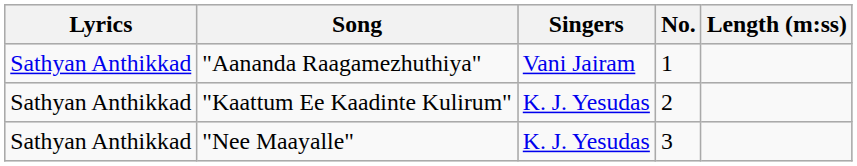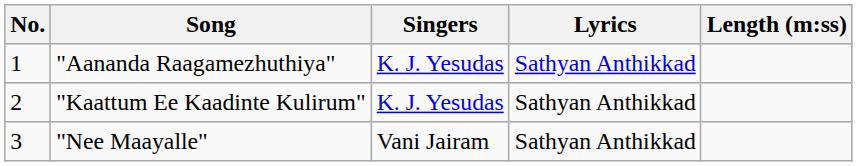 <table class="wikitable" style="font-size:95%;">
 <tr>
-<th>Lyrics</th>
+<th>No.</th>
 <th>Song</th>
 <th>Singers</th>
-<th>No.</th>
+<th>Lyrics</th>
 <th>Length (m:ss)</th>
 </tr>
 <tr>
+<td>1</td>
+<td>"Aananda Raagamezhuthiya"</td>
+<td><a href='#'>K. J. Yesudas</a></td>
 <td><a href='#'>Sathyan Anthikkad</a></td>
-<td>"Aananda Raagamezhuthiya"</td>
-<td><a href='#'>Vani Jairam</a></td>
-<td>1</td>
 <td></td>
 </tr>
 <tr>
-<td>Sathyan Anthikkad</td>
+<td>2</td>
 <td>"Kaattum Ee Kaadinte Kulirum"</td>
 <td><a href='#'>K. J. Yesudas</a></td>
-<td>2</td>
+<td>Sathyan Anthikkad</td>
 <td></td>
 </tr>
 <tr>
+<td>3</td>
+<td>"Nee Maayalle"</td>
+<td>Vani Jairam</td>
 <td>Sathyan Anthikkad</td>
-<td>"Nee Maayalle"</td>
-<td><a href='#'>K. J. Yesudas</a></td>
-<td>3</td>
 <td></td>
 </tr>
 </table>
